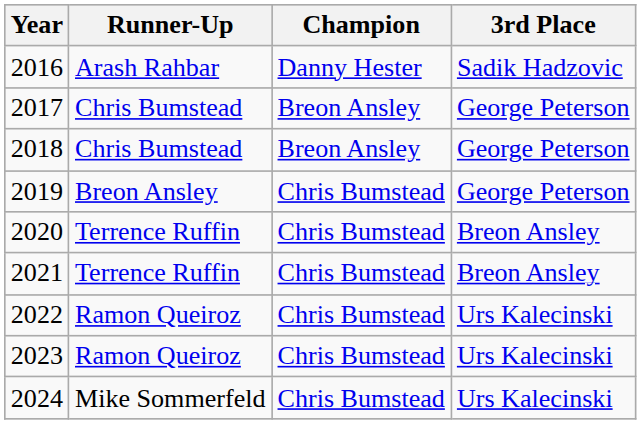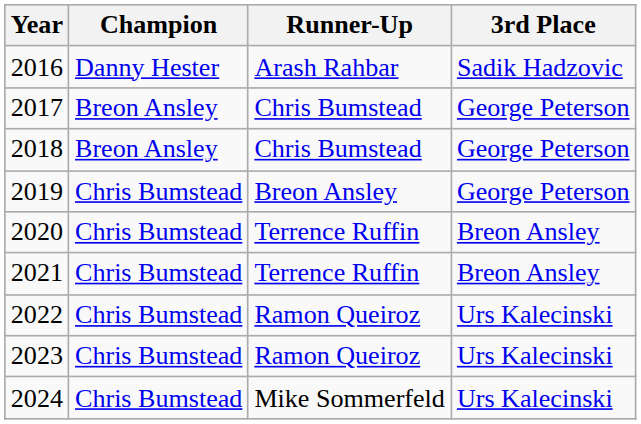 <table class="wikitable sortable">
 <tr>
 <th>Year</th>
+<th>Champion</th>
 <th>Runner-Up</th>
-<th>Champion</th>
 <th>3rd Place</th>
 </tr>
 <tr>
 <td>2016</td>
+<td> <a href='#'>Danny Hester</a></td>
 <td> <a href='#'>Arash Rahbar</a></td>
-<td> <a href='#'>Danny Hester</a></td>
 <td> <a href='#'>Sadik Hadzovic</a></td>
 </tr>
 <tr>
 <td>2017</td>
+<td> <a href='#'>Breon Ansley</a></td>
+<td> <a href='#'>Chris Bumstead</a></td>
+<td> <a href='#'>George Peterson</a></td>
+</tr>
+<tr>
+<td>2018</td>
+<td> <a href='#'>Breon Ansley</a></td>
+<td> <a href='#'>Chris Bumstead</a></td>
+<td> <a href='#'>George Peterson</a></td>
+</tr>
+<tr>
+<td>2019</td>
 <td> <a href='#'>Chris Bumstead</a></td>
 <td> <a href='#'>Breon Ansley</a></td>
 <td> <a href='#'>George Peterson</a></td>
 </tr>
 <tr>
-<td>2018</td>
+<td>2020</td>
 <td> <a href='#'>Chris Bumstead</a></td>
-<td> <a href='#'>Breon Ansley</a></td>
-<td> <a href='#'>George Peterson</a></td>
-</tr>
-<tr>
-<td>2019</td>
-<td> <a href='#'>Breon Ansley</a></td>
-<td> <a href='#'>Chris Bumstead</a></td>
-<td> <a href='#'>George Peterson</a></td>
-</tr>
-<tr>
-<td>2020</td>
 <td> <a href='#'>Terrence Ruffin</a></td>
-<td> <a href='#'>Chris Bumstead</a></td>
 <td> <a href='#'>Breon Ansley</a></td>
 </tr>
 <tr>
 <td>2021</td>
+<td> <a href='#'>Chris Bumstead</a></td>
 <td> <a href='#'>Terrence Ruffin</a></td>
-<td> <a href='#'>Chris Bumstead</a></td>
 <td> <a href='#'>Breon Ansley</a></td>
 </tr>
 <tr>
 <td>2022</td>
+<td>  <a href='#'>Chris Bumstead</a></td>
 <td> <a href='#'>Ramon Queiroz</a></td>
-<td>  <a href='#'>Chris Bumstead</a></td>
 <td> <a href='#'>Urs Kalecinski</a></td>
 </tr>
 <tr>
 <td>2023</td>
+<td> <a href='#'>Chris Bumstead</a></td>
 <td> <a href='#'>Ramon Queiroz</a></td>
-<td> <a href='#'>Chris Bumstead</a></td>
 <td> <a href='#'>Urs Kalecinski</a></td>
 </tr>
 <tr>
 <td>2024</td>
+<td> <a href='#'>Chris Bumstead</a></td>
 <td> Mike Sommerfeld</td>
-<td> <a href='#'>Chris Bumstead</a></td>
 <td> <a href='#'>Urs Kalecinski</a></td>
 </tr>
 </table>
